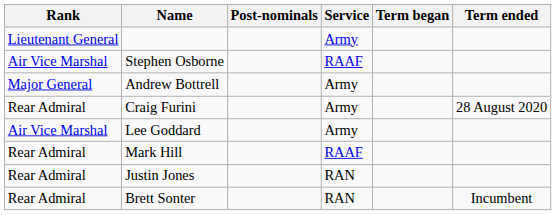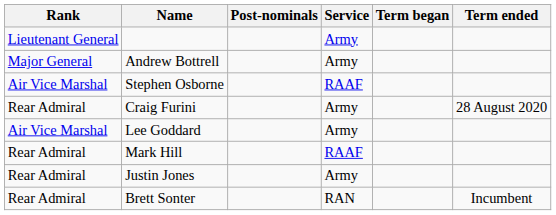 <table class="wikitable sortable">
 <tr>
 <th>Rank</th>
 <th>Name</th>
 <th>Post-nominals</th>
 <th>Service</th>
 <th>Term began</th>
 <th>Term ended</th>
 </tr>
 <tr>
 <td><a href='#'>Lieutenant General</a></td>
 <td></td>
 <td></td>
 <td><a href='#'>Army</a></td>
 <td align=center></td>
 <td align=center></td>
 </tr>
 <tr>
+<td><a href='#'>Major General</a></td>
+<td>Andrew Bottrell</td>
+<td></td>
+<td>Army</td>
+<td align=center></td>
+<td align=center></td>
+</tr>
+<tr>
 <td><a href='#'>Air Vice Marshal</a></td>
 <td>Stephen Osborne</td>
 <td></td>
 <td><a href='#'>RAAF</a></td>
-<td align=center></td>
-<td align=center></td>
-</tr>
-<tr>
-<td><a href='#'>Major General</a></td>
-<td>Andrew Bottrell</td>
-<td></td>
-<td>Army</td>
 <td align=center></td>
 <td align=center></td>
 </tr>
 <tr>
 <td>Rear Admiral</td>
 <td>Craig Furini</td>
 <td></td>
 <td>Army</td>
 <td align=center></td>
 <td align=center>28 August 2020</td>
 </tr>
 <tr>
 <td><a href='#'>Air Vice Marshal</a></td>
 <td>Lee Goddard</td>
 <td></td>
 <td>Army</td>
 <td align=center></td>
 <td align=center></td>
 </tr>
 <tr>
 <td>Rear Admiral</td>
 <td>Mark Hill</td>
 <td></td>
 <td><a href='#'>RAAF</a></td>
 <td align=center></td>
 <td align=center></td>
 </tr>
 <tr>
 <td>Rear Admiral</td>
 <td>Justin Jones</td>
 <td></td>
-<td>RAN</td>
+<td>Army</td>
 <td align=center></td>
 <td align=center></td>
 </tr>
 <tr>
 <td>Rear Admiral</td>
 <td>Brett Sonter</td>
 <td></td>
 <td>RAN</td>
 <td align=center></td>
 <td align=center>Incumbent</td>
 </tr>
 </table>
